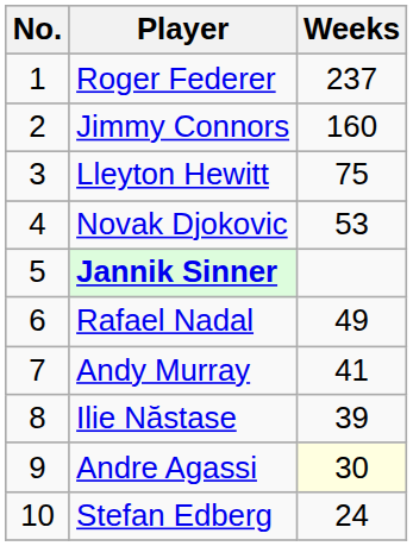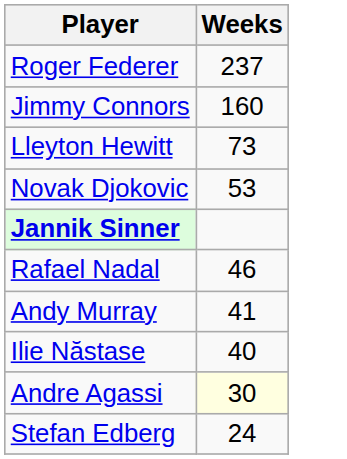 <table class="wikitable nowrap" style="text-align:center">
 <tr>
-<th scope="col">No.</th>
 <th scope="col" style="width:180">Player</th>
 <th scope="col">Weeks</th>
 </tr>
 <tr>
-<td>1</td>
 <td style="text-align:left"> <a href='#'>Roger Federer</a></td>
 <td>237</td>
 </tr>
 <tr>
-<td>2</td>
 <td style="text-align:left"> <a href='#'>Jimmy Connors</a></td>
 <td>160</td>
 </tr>
 <tr>
-<td>3</td>
 <td style="text-align:left"> <a href='#'>Lleyton Hewitt</a></td>
-<td>75</td>
+<td>73</td>
 </tr>
 <tr>
-<td>4</td>
 <td style="text-align:left"> <a href='#'>Novak Djokovic</a></td>
 <td>53</td>
 </tr>
 <tr>
-<td>5</td>
 <td style="text-align:left;background-color: #ddfddd"> <strong><a href='#'>Jannik Sinner</a></strong></td>
 <td><strong></strong></td>
 </tr>
 <tr>
-<td>6</td>
 <td style="text-align:left"> <a href='#'>Rafael Nadal</a></td>
-<td>49</td>
+<td>46</td>
 </tr>
 <tr>
-<td>7</td>
 <td style="text-align:left"> <a href='#'>Andy Murray</a></td>
 <td>41</td>
 </tr>
 <tr>
-<td>8</td>
 <td style="text-align:left"> <a href='#'>Ilie Năstase</a></td>
-<td>39</td>
+<td>40</td>
 </tr>
 <tr>
-<td>9</td>
 <td style="text-align:left"> <a href='#'>Andre Agassi</a></td>
 <td style="background: lightyellow;">30</td>
 </tr>
 <tr>
-<td>10</td>
 <td style="text-align:left"> <a href='#'>Stefan Edberg</a></td>
 <td>24</td>
 </tr>
 </table>
